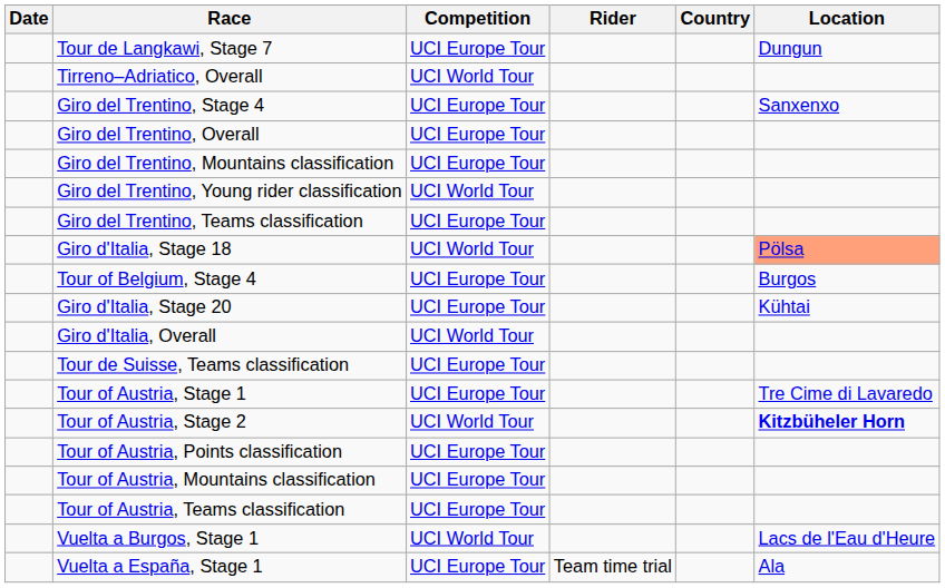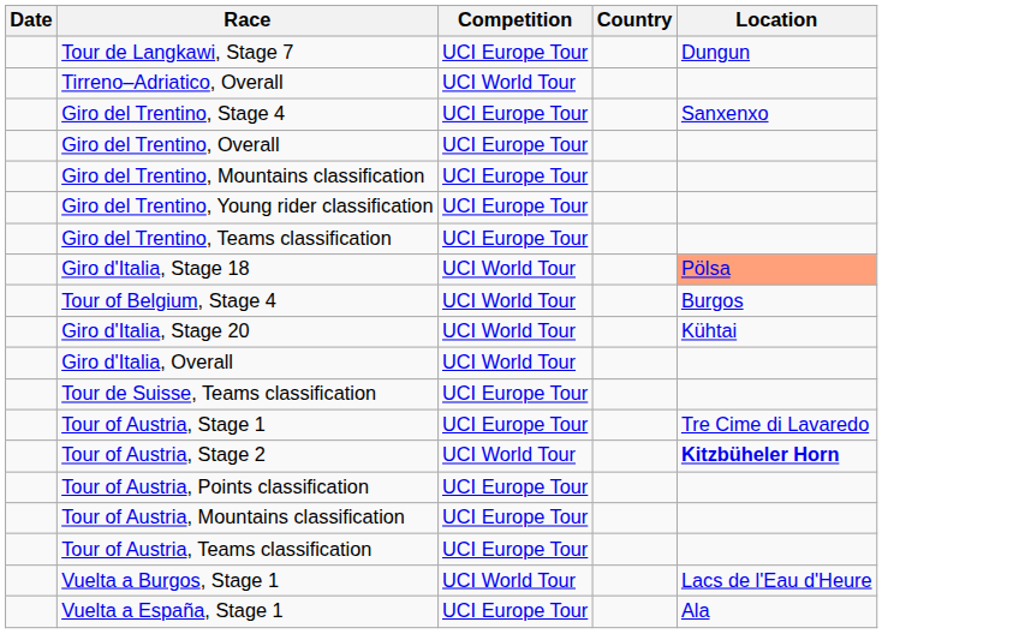 <table class="wikitable sortable">
 <tr>
 <th>Date</th>
 <th>Race</th>
 <th>Competition</th>
-<th>Rider</th>
 <th>Country</th>
 <th>Location</th>
 </tr>
 <tr>
 <td></td>
 <td><a href='#'>Tour de Langkawi</a>, Stage 7</td>
 <td><a href='#'>UCI Europe Tour</a></td>
-<td></td>
 <td></td>
 <td><a href='#'>Dungun</a></td>
 </tr>
 <tr>
 <td></td>
 <td><a href='#'>Tirreno–Adriatico</a>, Overall</td>
 <td><a href='#'>UCI World Tour</a></td>
 <td></td>
 <td></td>
-<td></td>
 </tr>
 <tr>
 <td></td>
 <td><a href='#'>Giro del Trentino</a>, Stage 4</td>
 <td><a href='#'>UCI Europe Tour</a></td>
-<td></td>
 <td></td>
 <td><a href='#'>Sanxenxo</a></td>
 </tr>
 <tr>
 <td></td>
 <td><a href='#'>Giro del Trentino</a>, Overall</td>
 <td><a href='#'>UCI Europe Tour</a></td>
 <td></td>
 <td></td>
-<td></td>
 </tr>
 <tr>
 <td></td>
 <td><a href='#'>Giro del Trentino</a>, Mountains classification</td>
 <td><a href='#'>UCI Europe Tour</a></td>
 <td></td>
 <td></td>
-<td></td>
 </tr>
 <tr>
 <td></td>
 <td><a href='#'>Giro del Trentino</a>, Young rider classification</td>
-<td><a href='#'>UCI World Tour</a></td>
-<td></td>
+<td><a href='#'>UCI Europe Tour</a></td>
 <td></td>
 <td></td>
 </tr>
 <tr>
 <td></td>
 <td><a href='#'>Giro del Trentino</a>, Teams classification</td>
 <td><a href='#'>UCI Europe Tour</a></td>
-<td align="center"></td>
 <td></td>
 <td></td>
 </tr>
 <tr>
 <td></td>
 <td><a href='#'>Giro d'Italia</a>, Stage 18</td>
 <td><a href='#'>UCI World Tour</a></td>
 <td></td>
-<td></td>
 <td style="background: lightsalmon;"><a href='#'>Pölsa</a></td>
 </tr>
 <tr>
 <td></td>
 <td><a href='#'>Tour of Belgium</a>, Stage 4</td>
-<td><a href='#'>UCI Europe Tour</a></td>
-<td></td>
+<td><a href='#'>UCI World Tour</a></td>
 <td></td>
 <td><a href='#'>Burgos</a></td>
 </tr>
 <tr>
 <td></td>
 <td><a href='#'>Giro d'Italia</a>, Stage 20</td>
-<td><a href='#'>UCI Europe Tour</a></td>
-<td></td>
+<td><a href='#'>UCI World Tour</a></td>
 <td></td>
 <td><a href='#'>Kühtai</a></td>
 </tr>
 <tr>
 <td></td>
 <td><a href='#'>Giro d'Italia</a>, Overall</td>
 <td><a href='#'>UCI World Tour</a></td>
 <td></td>
 <td></td>
-<td></td>
 </tr>
 <tr>
 <td></td>
 <td><a href='#'>Tour de Suisse</a>, Teams classification</td>
 <td><a href='#'>UCI Europe Tour</a></td>
-<td align="center"></td>
 <td></td>
 <td></td>
 </tr>
 <tr>
 <td></td>
 <td><a href='#'>Tour of Austria</a>, Stage 1</td>
 <td><a href='#'>UCI Europe Tour</a></td>
 <td></td>
-<td></td>
 <td><a href='#'>Tre Cime di Lavaredo</a></td>
 </tr>
 <tr>
 <td></td>
 <td><a href='#'>Tour of Austria</a>, Stage 2</td>
 <td><a href='#'>UCI World Tour</a></td>
-<td></td>
 <td></td>
 <td><strong><a href='#'>Kitzbüheler Horn</a></strong></td>
 </tr>
 <tr>
 <td></td>
 <td><a href='#'>Tour of Austria</a>, Points classification</td>
 <td><a href='#'>UCI Europe Tour</a></td>
 <td></td>
 <td></td>
-<td></td>
 </tr>
 <tr>
 <td></td>
 <td><a href='#'>Tour of Austria</a>, Mountains classification</td>
 <td><a href='#'>UCI Europe Tour</a></td>
 <td></td>
 <td></td>
-<td></td>
 </tr>
 <tr>
 <td></td>
 <td><a href='#'>Tour of Austria</a>, Teams classification</td>
 <td><a href='#'>UCI Europe Tour</a></td>
-<td align="center"></td>
 <td></td>
 <td></td>
 </tr>
 <tr>
 <td></td>
 <td><a href='#'>Vuelta a Burgos</a>, Stage 1</td>
 <td><a href='#'>UCI World Tour</a></td>
 <td></td>
-<td></td>
 <td><a href='#'>Lacs de l'Eau d'Heure</a></td>
 </tr>
 <tr>
 <td></td>
 <td><a href='#'>Vuelta a España</a>, Stage 1</td>
 <td><a href='#'>UCI Europe Tour</a></td>
-<td>Team time trial</td>
 <td></td>
 <td><a href='#'>Ala</a></td>
 </tr>
 </table>
